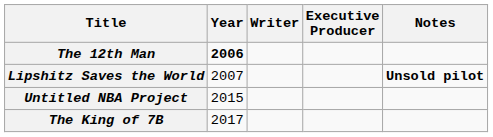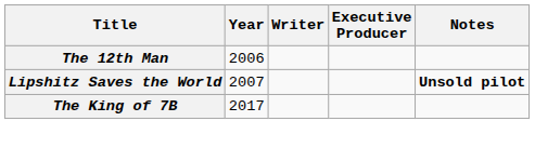 <table class="wikitable plainrowheaders">
 <tr>
 <th>Title</th>
 <th>Year</th>
 <th>Writer</th>
 <th>Executive<br>Producer</th>
 <th>Notes</th>
 </tr>
 <tr>
 <th scope="row"><em>The 12th Man</em></th>
-<td><strong>2006</strong></td>
+<td>2006</td>
 <td></td>
 <td></td>
 <td></td>
 </tr>
 <tr>
 <th scope="row"><em>Lipshitz Saves the World</em></th>
 <td>2007</td>
 <td></td>
 <td></td>
 <td><strong>Unsold pilot</strong></td>
 </tr>
 <tr>
-<th scope="row"><em>Untitled NBA Project</em></th>
-<td>2015</td>
-<td></td>
-<td></td>
-<td></td>
-</tr>
-<tr>
 <th scope="row"><em>The King of 7B</em></th>
 <td>2017</td>
 <td></td>
 <td></td>
 <td></td>
 </tr>
 </table>
